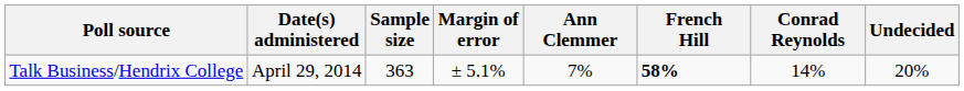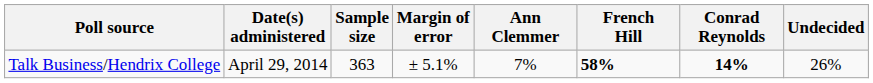 <table class="wikitable">
 <tr>
 <th>Poll source</th>
 <th>Date(s)<br>administered</th>
 <th>Sample<br>size</th>
 <th>Margin of<br>error</th>
 <th style="width:90px;">Ann<br>Clemmer</th>
 <th style="width:90px;">French<br>Hill</th>
 <th style="width:90px;">Conrad<br>Reynolds</th>
 <th>Undecided</th>
 </tr>
 <tr>
 <td><a href='#'>Talk Business</a>/<a href='#'>Hendrix College</a></td>
 <td align=center>April 29, 2014</td>
 <td align=center>363</td>
 <td align=center>± 5.1%</td>
 <td align=center>7%</td>
 <td><strong>58%</strong></td>
-<td align=center>14%</td>
-<td align=center>20%</td>
+<td align=center><strong>14%</strong></td>
+<td align=center>26%</td>
 </tr>
 </table>
